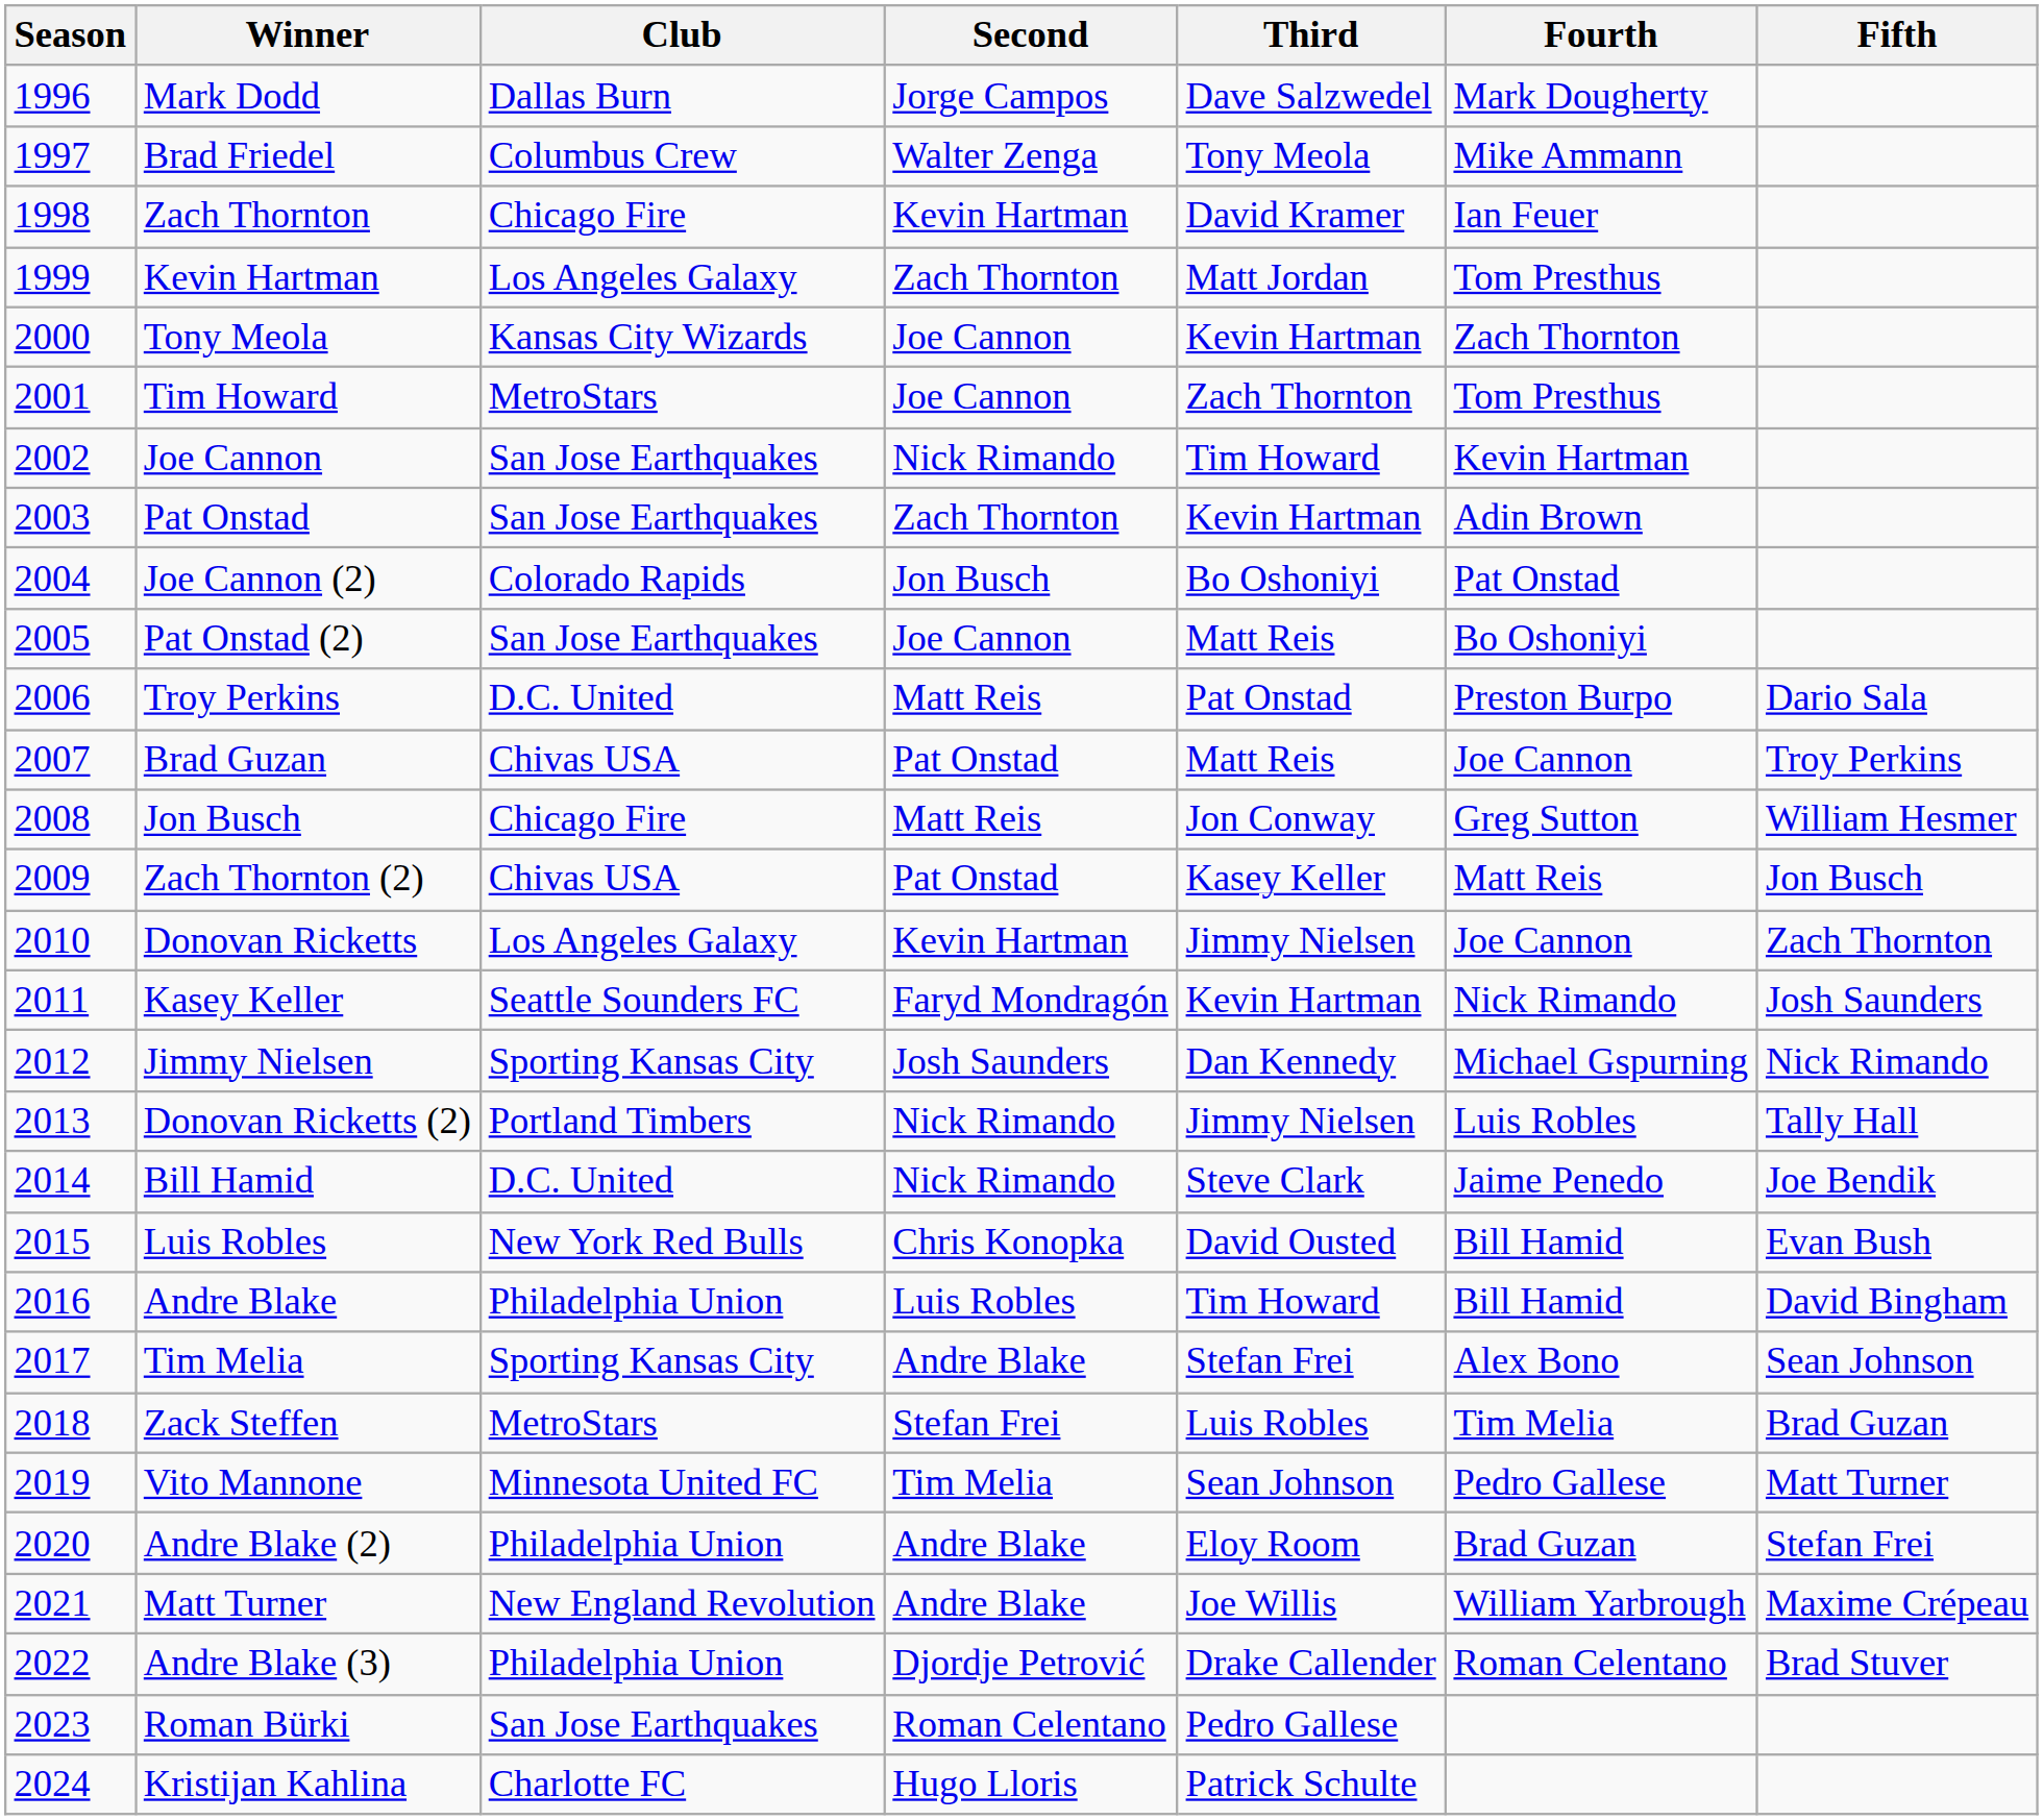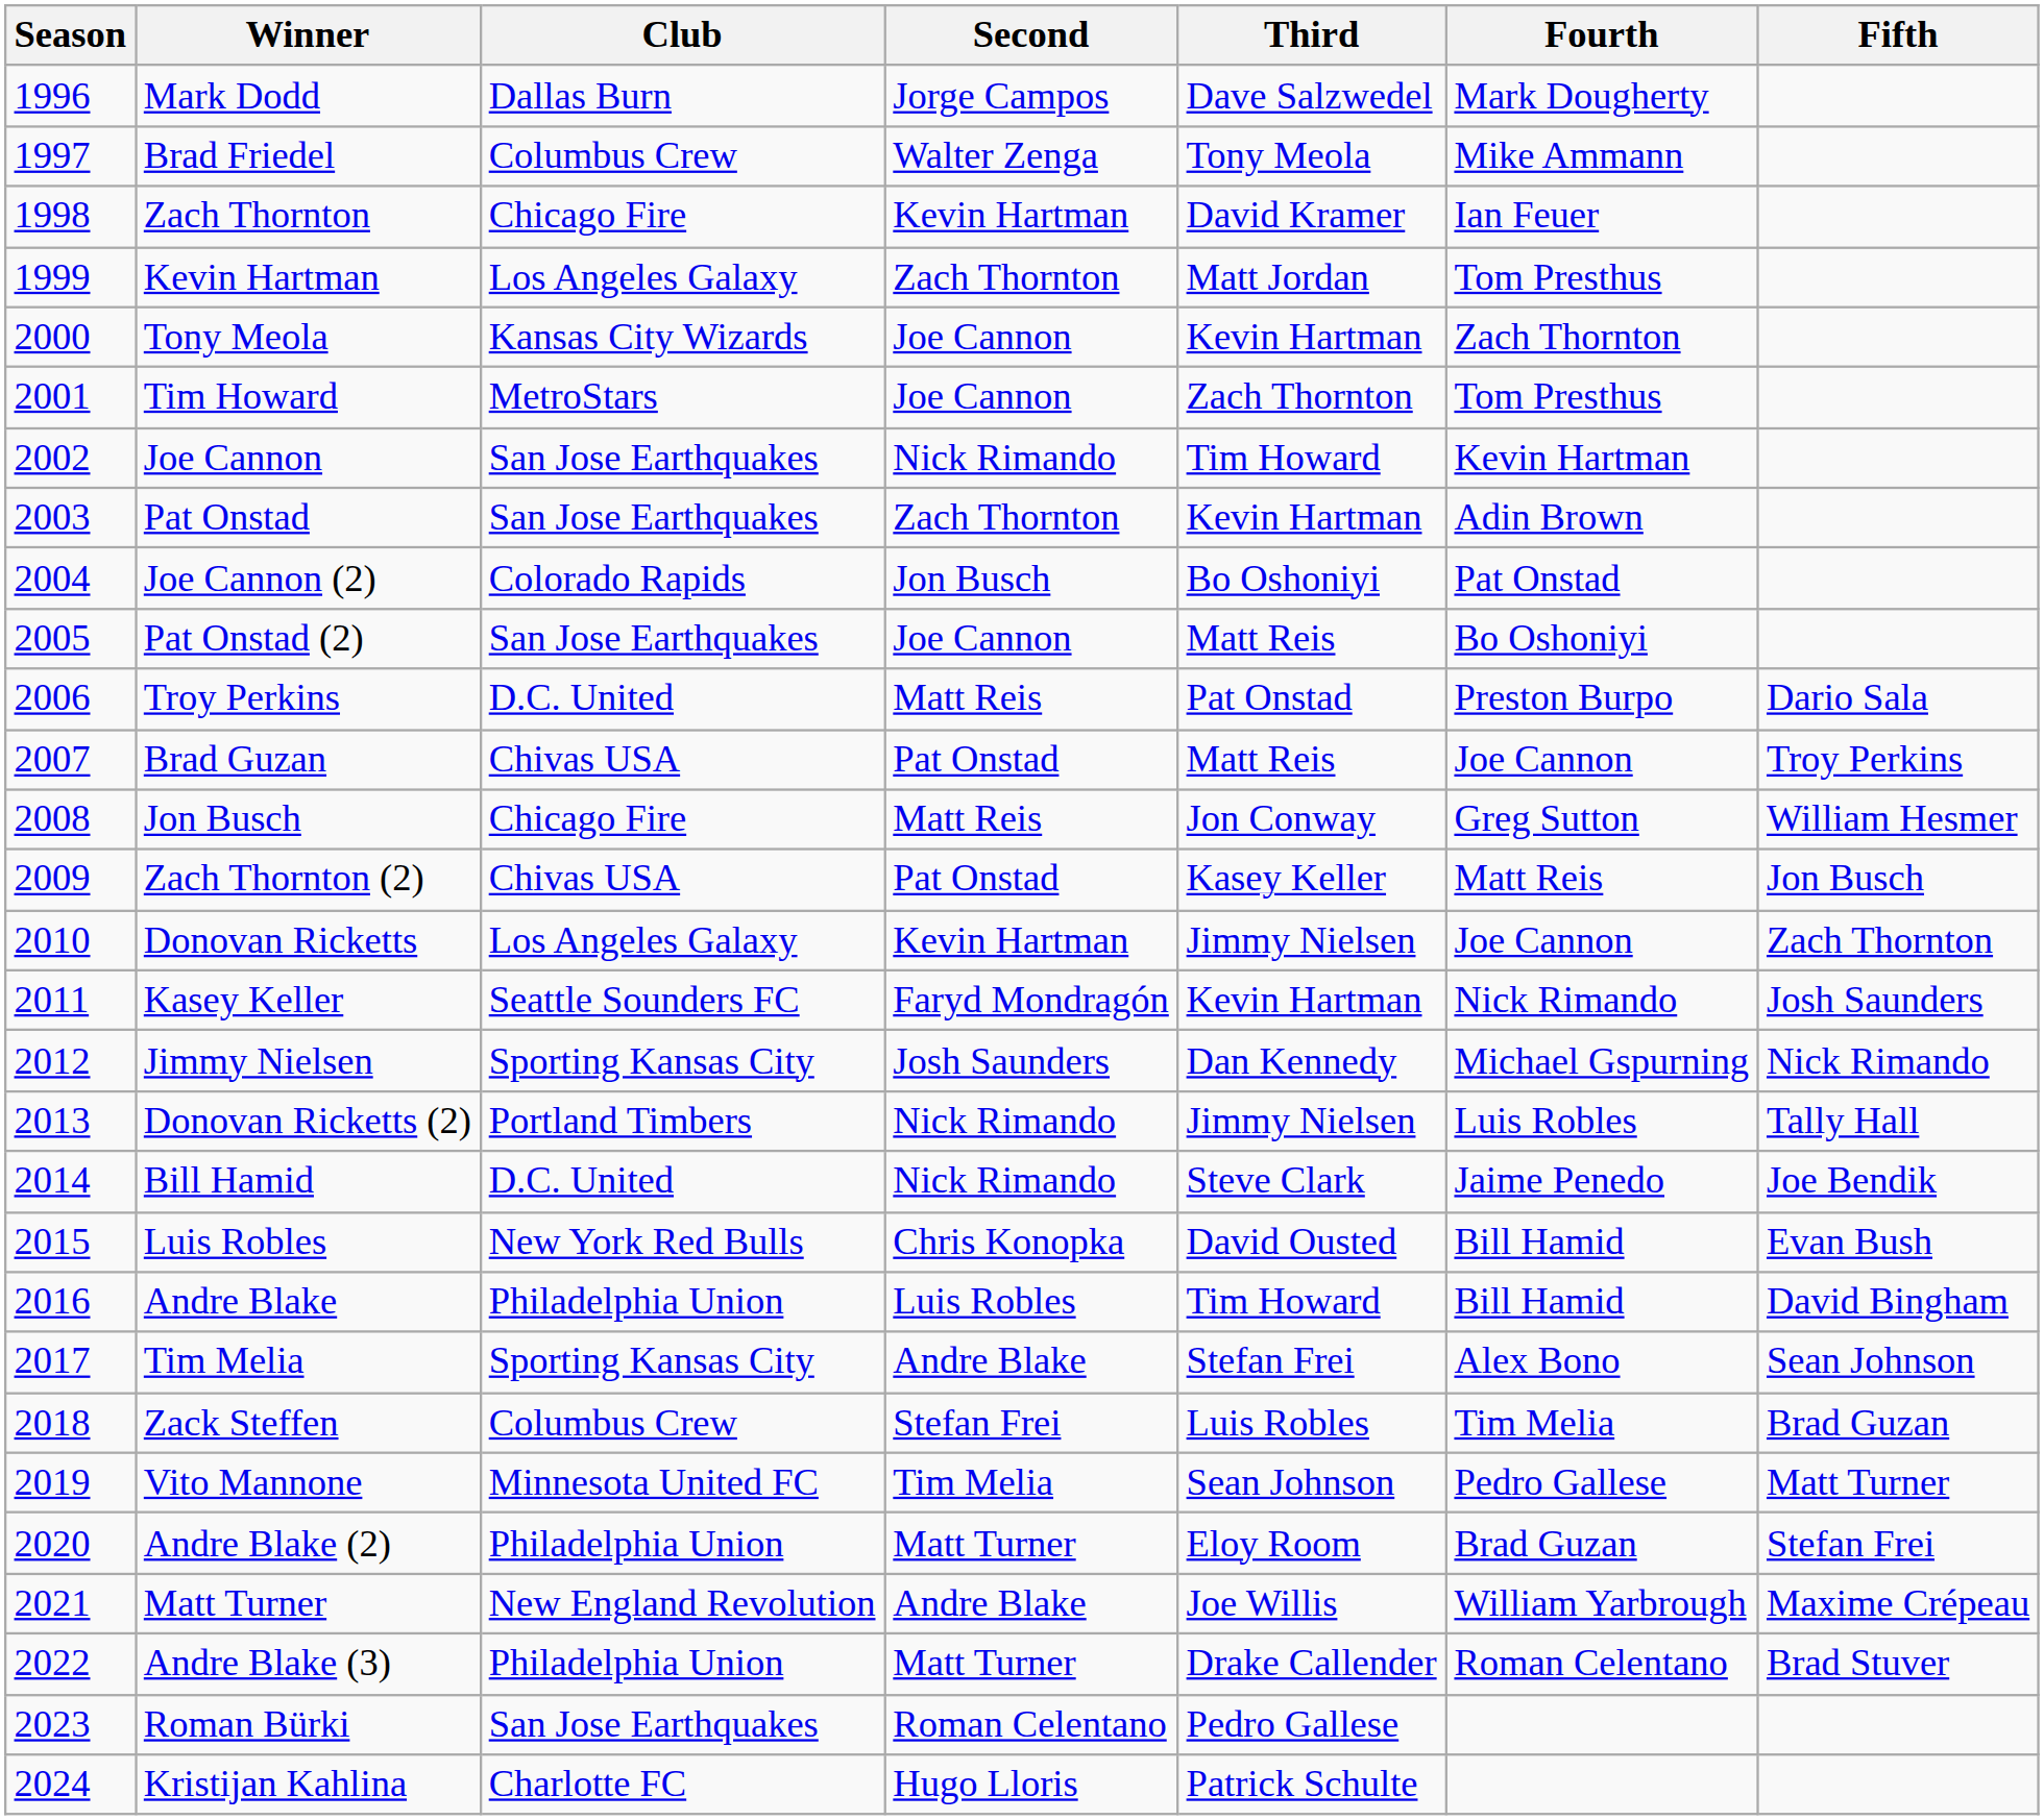 <table class='wikitable sortable'>
 <tr>
 <th>Season</th>
 <th>Winner</th>
 <th>Club</th>
 <th>Second</th>
 <th>Third</th>
 <th>Fourth</th>
 <th>Fifth</th>
 </tr>
 <tr>
 <td><a href='#'>1996</a></td>
 <td> <a href='#'>Mark Dodd</a></td>
 <td><a href='#'>Dallas Burn</a></td>
 <td><a href='#'>Jorge Campos</a></td>
 <td><a href='#'>Dave Salzwedel</a></td>
 <td><a href='#'>Mark Dougherty</a></td>
 <td></td>
 </tr>
 <tr>
 <td><a href='#'>1997</a></td>
 <td> <a href='#'>Brad Friedel</a></td>
 <td><a href='#'>Columbus Crew</a></td>
 <td><a href='#'>Walter Zenga</a></td>
 <td><a href='#'>Tony Meola</a></td>
 <td><a href='#'>Mike Ammann</a></td>
 <td></td>
 </tr>
 <tr>
 <td><a href='#'>1998</a></td>
 <td> <a href='#'>Zach Thornton</a></td>
 <td><a href='#'>Chicago Fire</a></td>
 <td><a href='#'>Kevin Hartman</a></td>
 <td><a href='#'>David Kramer</a></td>
 <td><a href='#'>Ian Feuer</a></td>
 <td></td>
 </tr>
 <tr>
 <td><a href='#'>1999</a></td>
 <td> <a href='#'>Kevin Hartman</a></td>
 <td><a href='#'>Los Angeles Galaxy</a></td>
 <td><a href='#'>Zach Thornton</a></td>
 <td><a href='#'>Matt Jordan</a></td>
 <td><a href='#'>Tom Presthus</a></td>
 <td></td>
 </tr>
 <tr>
 <td><a href='#'>2000</a></td>
 <td> <a href='#'>Tony Meola</a></td>
 <td><a href='#'>Kansas City Wizards</a></td>
 <td><a href='#'>Joe Cannon</a></td>
 <td><a href='#'>Kevin Hartman</a></td>
 <td><a href='#'>Zach Thornton</a></td>
 <td></td>
 </tr>
 <tr>
 <td><a href='#'>2001</a></td>
 <td> <a href='#'>Tim Howard</a></td>
 <td><a href='#'>MetroStars</a></td>
 <td><a href='#'>Joe Cannon</a></td>
 <td><a href='#'>Zach Thornton</a></td>
 <td><a href='#'>Tom Presthus</a></td>
 <td></td>
 </tr>
 <tr>
 <td><a href='#'>2002</a></td>
 <td> <a href='#'>Joe Cannon</a></td>
 <td><a href='#'>San Jose Earthquakes</a></td>
 <td><a href='#'>Nick Rimando</a></td>
 <td><a href='#'>Tim Howard</a></td>
 <td><a href='#'>Kevin Hartman</a></td>
 <td></td>
 </tr>
 <tr>
 <td><a href='#'>2003</a></td>
 <td> <a href='#'>Pat Onstad</a></td>
 <td><a href='#'>San Jose Earthquakes</a></td>
 <td><a href='#'>Zach Thornton</a></td>
 <td><a href='#'>Kevin Hartman</a></td>
 <td><a href='#'>Adin Brown</a></td>
 <td></td>
 </tr>
 <tr>
 <td><a href='#'>2004</a></td>
 <td> <a href='#'>Joe Cannon</a> (2)</td>
 <td><a href='#'>Colorado Rapids</a></td>
 <td><a href='#'>Jon Busch</a></td>
 <td><a href='#'>Bo Oshoniyi</a></td>
 <td><a href='#'>Pat Onstad</a></td>
 <td></td>
 </tr>
 <tr>
 <td><a href='#'>2005</a></td>
 <td> <a href='#'>Pat Onstad</a> (2)</td>
 <td><a href='#'>San Jose Earthquakes</a></td>
 <td><a href='#'>Joe Cannon</a></td>
 <td><a href='#'>Matt Reis</a></td>
 <td><a href='#'>Bo Oshoniyi</a></td>
 <td></td>
 </tr>
 <tr>
 <td><a href='#'>2006</a></td>
 <td> <a href='#'>Troy Perkins</a></td>
 <td><a href='#'>D.C. United</a></td>
 <td><a href='#'>Matt Reis</a></td>
 <td><a href='#'>Pat Onstad</a></td>
 <td><a href='#'>Preston Burpo</a></td>
 <td><a href='#'>Dario Sala</a></td>
 </tr>
 <tr>
 <td><a href='#'>2007</a></td>
 <td> <a href='#'>Brad Guzan</a></td>
 <td><a href='#'>Chivas USA</a></td>
 <td><a href='#'>Pat Onstad</a></td>
 <td><a href='#'>Matt Reis</a></td>
 <td><a href='#'>Joe Cannon</a></td>
 <td><a href='#'>Troy Perkins</a></td>
 </tr>
 <tr>
 <td><a href='#'>2008</a></td>
 <td> <a href='#'>Jon Busch</a></td>
 <td><a href='#'>Chicago Fire</a></td>
 <td><a href='#'>Matt Reis</a></td>
 <td><a href='#'>Jon Conway</a></td>
 <td><a href='#'>Greg Sutton</a></td>
 <td><a href='#'>William Hesmer</a></td>
 </tr>
 <tr>
 <td><a href='#'>2009</a></td>
 <td> <a href='#'>Zach Thornton</a> (2)</td>
 <td><a href='#'>Chivas USA</a></td>
 <td><a href='#'>Pat Onstad</a></td>
 <td><a href='#'>Kasey Keller</a></td>
 <td><a href='#'>Matt Reis</a></td>
 <td><a href='#'>Jon Busch</a></td>
 </tr>
 <tr>
 <td><a href='#'>2010</a></td>
 <td> <a href='#'>Donovan Ricketts</a></td>
 <td><a href='#'>Los Angeles Galaxy</a></td>
 <td><a href='#'>Kevin Hartman</a></td>
 <td><a href='#'>Jimmy Nielsen</a></td>
 <td><a href='#'>Joe Cannon</a></td>
 <td><a href='#'>Zach Thornton</a></td>
 </tr>
 <tr>
 <td><a href='#'>2011</a></td>
 <td> <a href='#'>Kasey Keller</a></td>
 <td><a href='#'>Seattle Sounders FC</a></td>
 <td><a href='#'>Faryd Mondragón</a></td>
 <td><a href='#'>Kevin Hartman</a></td>
 <td><a href='#'>Nick Rimando</a></td>
 <td><a href='#'>Josh Saunders</a></td>
 </tr>
 <tr>
 <td><a href='#'>2012</a></td>
 <td> <a href='#'>Jimmy Nielsen</a></td>
 <td><a href='#'>Sporting Kansas City</a></td>
 <td><a href='#'>Josh Saunders</a></td>
 <td><a href='#'>Dan Kennedy</a></td>
 <td><a href='#'>Michael Gspurning</a></td>
 <td><a href='#'>Nick Rimando</a></td>
 </tr>
 <tr>
 <td><a href='#'>2013</a></td>
 <td> <a href='#'>Donovan Ricketts</a>  (2)</td>
 <td><a href='#'>Portland Timbers</a></td>
 <td><a href='#'>Nick Rimando</a></td>
 <td><a href='#'>Jimmy Nielsen</a></td>
 <td><a href='#'>Luis Robles</a></td>
 <td><a href='#'>Tally Hall</a></td>
 </tr>
 <tr>
 <td><a href='#'>2014</a></td>
 <td> <a href='#'>Bill Hamid</a></td>
 <td><a href='#'>D.C. United</a></td>
 <td><a href='#'>Nick Rimando</a></td>
 <td><a href='#'>Steve Clark</a></td>
 <td><a href='#'>Jaime Penedo</a></td>
 <td><a href='#'>Joe Bendik</a></td>
 </tr>
 <tr>
 <td><a href='#'>2015</a></td>
 <td> <a href='#'>Luis Robles</a></td>
 <td><a href='#'>New York Red Bulls</a></td>
 <td><a href='#'>Chris Konopka</a></td>
 <td><a href='#'>David Ousted</a></td>
 <td><a href='#'>Bill Hamid</a></td>
 <td><a href='#'>Evan Bush</a></td>
 </tr>
 <tr>
 <td><a href='#'>2016</a></td>
 <td> <a href='#'>Andre Blake</a></td>
 <td><a href='#'>Philadelphia Union</a></td>
 <td><a href='#'>Luis Robles</a></td>
 <td><a href='#'>Tim Howard</a></td>
 <td><a href='#'>Bill Hamid</a></td>
 <td><a href='#'>David Bingham</a></td>
 </tr>
 <tr>
 <td><a href='#'>2017</a></td>
 <td> <a href='#'>Tim Melia</a></td>
 <td><a href='#'>Sporting Kansas City</a></td>
 <td><a href='#'>Andre Blake</a></td>
 <td><a href='#'>Stefan Frei</a></td>
 <td><a href='#'>Alex Bono</a></td>
 <td><a href='#'>Sean Johnson</a></td>
 </tr>
 <tr>
 <td><a href='#'>2018</a></td>
 <td> <a href='#'>Zack Steffen</a></td>
-<td><a href='#'>MetroStars</a></td>
+<td><a href='#'>Columbus Crew</a></td>
 <td><a href='#'>Stefan Frei</a></td>
 <td><a href='#'>Luis Robles</a></td>
 <td><a href='#'>Tim Melia</a></td>
 <td><a href='#'>Brad Guzan</a></td>
 </tr>
 <tr>
 <td><a href='#'>2019</a></td>
 <td> <a href='#'>Vito Mannone</a></td>
 <td><a href='#'>Minnesota United FC</a></td>
 <td><a href='#'>Tim Melia</a></td>
 <td><a href='#'>Sean Johnson</a></td>
 <td><a href='#'>Pedro Gallese</a></td>
 <td><a href='#'>Matt Turner</a></td>
 </tr>
 <tr>
 <td><a href='#'>2020</a></td>
 <td> <a href='#'>Andre Blake</a> (2)</td>
 <td><a href='#'>Philadelphia Union</a></td>
-<td><a href='#'>Andre Blake</a></td>
+<td><a href='#'>Matt Turner</a></td>
 <td><a href='#'>Eloy Room</a></td>
 <td><a href='#'>Brad Guzan</a></td>
 <td><a href='#'>Stefan Frei</a></td>
 </tr>
 <tr>
 <td><a href='#'>2021</a></td>
 <td> <a href='#'>Matt Turner</a></td>
 <td><a href='#'>New England Revolution</a></td>
 <td><a href='#'>Andre Blake</a></td>
 <td><a href='#'>Joe Willis</a></td>
 <td><a href='#'>William Yarbrough</a></td>
 <td><a href='#'>Maxime Crépeau</a></td>
 </tr>
 <tr>
 <td><a href='#'>2022</a></td>
 <td> <a href='#'>Andre Blake</a> (3)</td>
 <td><a href='#'>Philadelphia Union</a></td>
-<td><a href='#'>Djordje Petrović</a></td>
+<td><a href='#'>Matt Turner</a></td>
 <td><a href='#'>Drake Callender</a></td>
 <td><a href='#'>Roman Celentano</a></td>
 <td><a href='#'>Brad Stuver</a></td>
 </tr>
 <tr>
 <td><a href='#'>2023</a></td>
 <td> <a href='#'>Roman Bürki</a></td>
 <td><a href='#'>San Jose Earthquakes</a></td>
 <td><a href='#'>Roman Celentano</a></td>
 <td><a href='#'>Pedro Gallese</a></td>
 <td></td>
 <td></td>
 </tr>
 <tr>
 <td><a href='#'>2024</a></td>
 <td> <a href='#'>Kristijan Kahlina</a></td>
 <td><a href='#'>Charlotte FC</a></td>
 <td><a href='#'>Hugo Lloris</a></td>
 <td><a href='#'>Patrick Schulte</a></td>
 <td></td>
 <td></td>
 </tr>
 </table>
